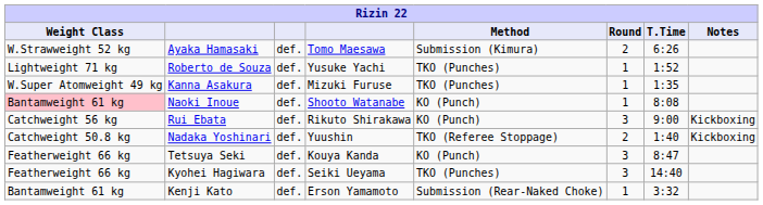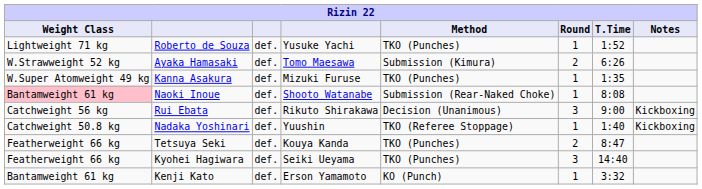 <table class="wikitable" style="font-size: 80%;">
 <tr>
 <th colspan="8" style="background-color: #ccf; color: #000080; text-align: center;"><strong>Rizin 22</strong></th>
 </tr>
 <tr>
 <th colspan="1" style="background-color: #E6E8FA; color: #000000; text-align: center;">Weight Class</th>
 <th colspan="1" style="background-color: #E6E8FA; color: #000000; text-align: center;"></th>
 <th colspan="1" style="background-color: #E6E8FA; color: #000000; text-align: center;"></th>
 <th colspan="1" style="background-color: #E6E8FA; color: #000000; text-align: center;"></th>
 <th colspan="1" style="background-color: #E6E8FA; color: #000000; text-align: center;">Method</th>
 <th colspan="1" style="background-color: #E6E8FA; color: #000000; text-align: center;">Round</th>
 <th colspan="1" style="background-color: #E6E8FA; color: #000000; text-align: center;">T.Time</th>
 <th colspan="1" style="background-color: #E6E8FA; color: #000000; text-align: center;">Notes</th>
 </tr>
 <tr>
+<td>Lightweight 71 kg</td>
+<td> <a href='#'>Roberto de Souza</a></td>
+<td align=center>def.</td>
+<td> Yusuke Yachi</td>
+<td>TKO (Punches)</td>
+<td align=center>1</td>
+<td align=center>1:52</td>
+<td></td>
+</tr>
+<tr>
 <td>W.Strawweight 52 kg</td>
 <td> <a href='#'>Ayaka Hamasaki</a></td>
 <td align=center>def.</td>
 <td> <a href='#'>Tomo Maesawa</a></td>
 <td>Submission (Kimura)</td>
 <td align=center>2</td>
 <td align=center>6:26</td>
-<td></td>
-</tr>
-<tr>
-<td>Lightweight 71 kg</td>
-<td> <a href='#'>Roberto de Souza</a></td>
-<td align=center>def.</td>
-<td> Yusuke Yachi</td>
-<td>TKO (Punches)</td>
-<td align=center>1</td>
-<td align=center>1:52</td>
 <td></td>
 </tr>
 <tr>
 <td>W.Super Atomweight 49 kg</td>
 <td> <a href='#'>Kanna Asakura</a></td>
 <td align=center>def.</td>
 <td> Mizuki Furuse</td>
 <td>TKO (Punches)</td>
 <td align=center>1</td>
 <td align=center>1:35</td>
 <td></td>
 </tr>
 <tr>
 <td style="background: pink;">Bantamweight 61 kg</td>
 <td> <a href='#'>Naoki Inoue</a></td>
 <td align=center>def.</td>
 <td> <a href='#'>Shooto Watanabe</a></td>
-<td>KO (Punch)</td>
+<td>Submission (Rear-Naked Choke)</td>
 <td align=center>1</td>
 <td align=center>8:08</td>
 <td></td>
 </tr>
 <tr>
 <td>Catchweight 56 kg</td>
 <td> <a href='#'>Rui Ebata</a></td>
 <td align=center>def.</td>
 <td> Rikuto Shirakawa</td>
-<td>KO (Punch)</td>
+<td>Decision (Unanimous)</td>
 <td align=center>3</td>
 <td align=center>9:00</td>
 <td>Kickboxing</td>
 </tr>
 <tr>
 <td>Catchweight 50.8 kg</td>
 <td> <a href='#'>Nadaka Yoshinari</a></td>
 <td align=center>def.</td>
 <td> Yuushin</td>
 <td>TKO (Referee Stoppage)</td>
-<td align=center>2</td>
+<td align=center>1</td>
 <td align=center>1:40</td>
 <td>Kickboxing</td>
 </tr>
 <tr>
 <td>Featherweight 66 kg</td>
 <td> Tetsuya Seki</td>
 <td align=center>def.</td>
 <td> Kouya Kanda</td>
-<td>KO (Punch)</td>
-<td align=center>3</td>
+<td>TKO (Punches)</td>
+<td align=center>2</td>
 <td align=center>8:47</td>
 <td></td>
 </tr>
 <tr>
 <td>Featherweight 66 kg</td>
 <td> Kyohei Hagiwara</td>
 <td align=center>def.</td>
 <td> Seiki Ueyama</td>
 <td>TKO (Punches)</td>
 <td align=center>3</td>
 <td align=center>14:40</td>
 <td></td>
 </tr>
 <tr>
 <td>Bantamweight 61 kg</td>
 <td> Kenji Kato</td>
 <td align=center>def.</td>
 <td> Erson Yamamoto</td>
-<td>Submission (Rear-Naked Choke)</td>
+<td>KO (Punch)</td>
 <td align=center>1</td>
 <td align=center>3:32</td>
 <td></td>
 </tr>
 </table>
